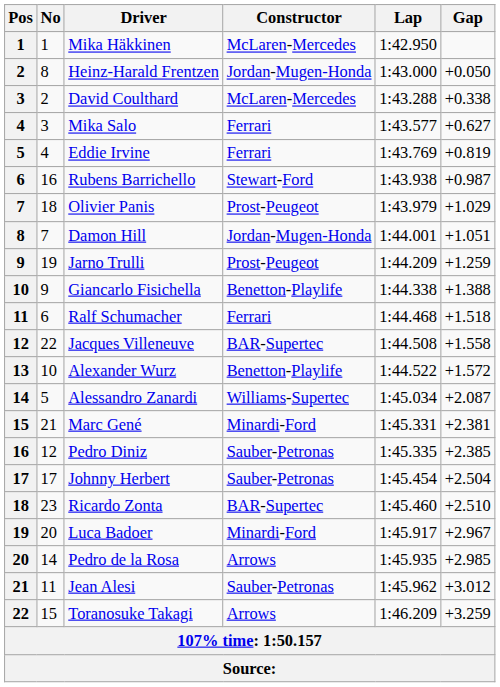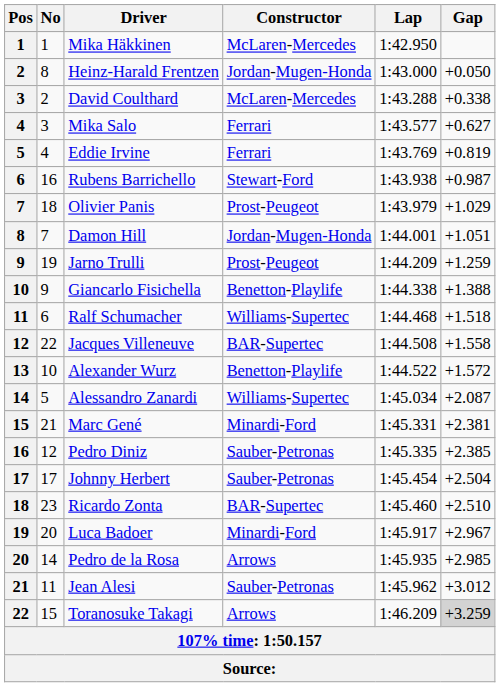 <table class="wikitable sortable" style="font-size: 95%;">
 <tr>
 <th>Pos</th>
 <th>No</th>
 <th>Driver</th>
 <th>Constructor</th>
 <th>Lap</th>
 <th>Gap</th>
 </tr>
 <tr>
 <th>1</th>
 <td>1</td>
 <td data-sort-value="hak"> <a href='#'>Mika Häkkinen</a></td>
 <td><a href='#'>McLaren</a>-<a href='#'>Mercedes</a></td>
 <td>1:42.950</td>
 <td></td>
 </tr>
 <tr>
 <th>2</th>
 <td>8</td>
 <td data-sort-value="fre"> <a href='#'>Heinz-Harald Frentzen</a></td>
 <td><a href='#'>Jordan</a>-<a href='#'>Mugen-Honda</a></td>
 <td>1:43.000</td>
 <td>+0.050</td>
 </tr>
 <tr>
 <th>3</th>
 <td>2</td>
 <td data-sort-value="cou"> <a href='#'>David Coulthard</a></td>
 <td><a href='#'>McLaren</a>-<a href='#'>Mercedes</a></td>
 <td>1:43.288</td>
 <td>+0.338</td>
 </tr>
 <tr>
 <th>4</th>
 <td>3</td>
 <td data-sort-value="sal"> <a href='#'>Mika Salo</a></td>
 <td><a href='#'>Ferrari</a></td>
 <td>1:43.577</td>
 <td>+0.627</td>
 </tr>
 <tr>
 <th>5</th>
 <td>4</td>
 <td data-sort-value="irv"> <a href='#'>Eddie Irvine</a></td>
 <td><a href='#'>Ferrari</a></td>
 <td>1:43.769</td>
 <td>+0.819</td>
 </tr>
 <tr>
 <th>6</th>
 <td>16</td>
 <td data-sort-value="bar"> <a href='#'>Rubens Barrichello</a></td>
 <td><a href='#'>Stewart</a>-<a href='#'>Ford</a></td>
 <td>1:43.938</td>
 <td>+0.987</td>
 </tr>
 <tr>
 <th>7</th>
 <td>18</td>
 <td data-sort-value="pan"> <a href='#'>Olivier Panis</a></td>
 <td><a href='#'>Prost</a>-<a href='#'>Peugeot</a></td>
 <td>1:43.979</td>
 <td>+1.029</td>
 </tr>
 <tr>
 <th>8</th>
 <td>7</td>
 <td data-sort-value="hil"> <a href='#'>Damon Hill</a></td>
 <td><a href='#'>Jordan</a>-<a href='#'>Mugen-Honda</a></td>
 <td>1:44.001</td>
 <td>+1.051</td>
 </tr>
 <tr>
 <th>9</th>
 <td>19</td>
 <td data-sort-value="tru"> <a href='#'>Jarno Trulli</a></td>
 <td><a href='#'>Prost</a>-<a href='#'>Peugeot</a></td>
 <td>1:44.209</td>
 <td>+1.259</td>
 </tr>
 <tr>
 <th>10</th>
 <td>9</td>
 <td data-sort-value="fis"> <a href='#'>Giancarlo Fisichella</a></td>
 <td><a href='#'>Benetton</a>-<a href='#'>Playlife</a></td>
 <td>1:44.338</td>
 <td>+1.388</td>
 </tr>
 <tr>
 <th>11</th>
 <td>6</td>
 <td data-sort-value="scr"> <a href='#'>Ralf Schumacher</a></td>
-<td><a href='#'>Ferrari</a></td>
+<td><a href='#'>Williams</a>-<a href='#'>Supertec</a></td>
 <td>1:44.468</td>
 <td>+1.518</td>
 </tr>
 <tr>
 <th>12</th>
 <td>22</td>
 <td data-sort-value="vil"> <a href='#'>Jacques Villeneuve</a></td>
 <td><a href='#'>BAR</a>-<a href='#'>Supertec</a></td>
 <td>1:44.508</td>
 <td>+1.558</td>
 </tr>
 <tr>
 <th>13</th>
 <td>10</td>
 <td data-sort-value="wur"> <a href='#'>Alexander Wurz</a></td>
 <td><a href='#'>Benetton</a>-<a href='#'>Playlife</a></td>
 <td>1:44.522</td>
 <td>+1.572</td>
 </tr>
 <tr>
 <th>14</th>
 <td>5</td>
 <td data-sort-value="zan"> <a href='#'>Alessandro Zanardi</a></td>
 <td><a href='#'>Williams</a>-<a href='#'>Supertec</a></td>
 <td>1:45.034</td>
 <td>+2.087</td>
 </tr>
 <tr>
 <th>15</th>
 <td>21</td>
 <td data-sort-value="gen"> <a href='#'>Marc Gené</a></td>
 <td><a href='#'>Minardi</a>-<a href='#'>Ford</a></td>
 <td>1:45.331</td>
 <td>+2.381</td>
 </tr>
 <tr>
 <th>16</th>
 <td>12</td>
 <td data-sort-value="din"> <a href='#'>Pedro Diniz</a></td>
 <td><a href='#'>Sauber</a>-<a href='#'>Petronas</a></td>
 <td>1:45.335</td>
 <td>+2.385</td>
 </tr>
 <tr>
 <th>17</th>
 <td>17</td>
 <td data-sort-value="her"> <a href='#'>Johnny Herbert</a></td>
 <td><a href='#'>Sauber</a>-<a href='#'>Petronas</a></td>
 <td>1:45.454</td>
 <td>+2.504</td>
 </tr>
 <tr>
 <th>18</th>
 <td>23</td>
 <td data-sort-value="zon"> <a href='#'>Ricardo Zonta</a></td>
 <td><a href='#'>BAR</a>-<a href='#'>Supertec</a></td>
 <td>1:45.460</td>
 <td>+2.510</td>
 </tr>
 <tr>
 <th>19</th>
 <td>20</td>
 <td data-sort-value="bad"> <a href='#'>Luca Badoer</a></td>
 <td><a href='#'>Minardi</a>-<a href='#'>Ford</a></td>
 <td>1:45.917</td>
 <td>+2.967</td>
 </tr>
 <tr>
 <th>20</th>
 <td>14</td>
 <td data-sort-value="del"> <a href='#'>Pedro de la Rosa</a></td>
 <td><a href='#'>Arrows</a></td>
 <td>1:45.935</td>
 <td>+2.985</td>
 </tr>
 <tr>
 <th>21</th>
 <td>11</td>
 <td data-sort-value="ale"> <a href='#'>Jean Alesi</a></td>
 <td><a href='#'>Sauber</a>-<a href='#'>Petronas</a></td>
 <td>1:45.962</td>
 <td>+3.012</td>
 </tr>
 <tr>
 <th>22</th>
 <td>15</td>
 <td data-sort-value="tak"> <a href='#'>Toranosuke Takagi</a></td>
 <td><a href='#'>Arrows</a></td>
 <td>1:46.209</td>
-<td>+3.259</td>
+<td style="background: lightgrey;">+3.259</td>
 </tr>
 <tr>
 <th colspan="6"><a href='#'>107% time</a>: 1:50.157</th>
 </tr>
 <tr>
 <th colspan="7">Source:</th>
 </tr>
 </table>
